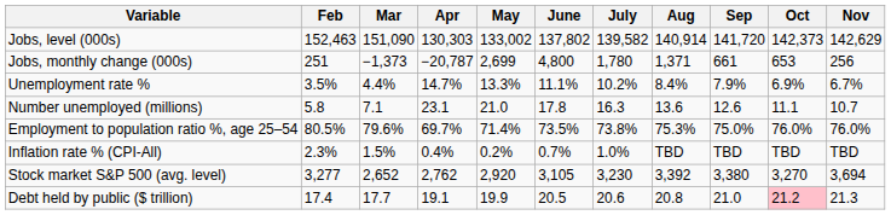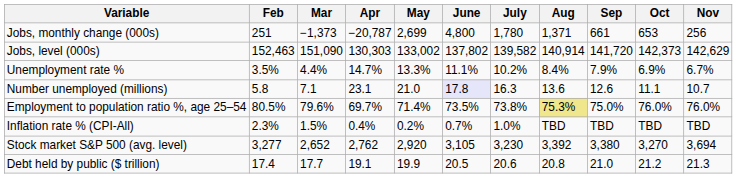 <table class="wikitable" style="margin-left: auto; margin-right: auto; border: none;">
 <tr>
 <th>Variable</th>
 <th>Feb</th>
 <th>Mar</th>
 <th>Apr</th>
 <th>May</th>
 <th>June</th>
 <th>July</th>
 <th>Aug</th>
 <th>Sep</th>
 <th>Oct</th>
 <th>Nov</th>
 </tr>
 <tr>
+<td>Jobs, monthly change (000s)</td>
+<td>251</td>
+<td>−1,373</td>
+<td>−20,787</td>
+<td>2,699</td>
+<td>4,800</td>
+<td>1,780</td>
+<td>1,371</td>
+<td>661</td>
+<td>653</td>
+<td>256</td>
+</tr>
+<tr>
 <td>Jobs, level (000s)</td>
 <td>152,463</td>
 <td>151,090</td>
 <td>130,303</td>
 <td>133,002</td>
 <td>137,802</td>
 <td>139,582</td>
 <td>140,914</td>
 <td>141,720</td>
 <td>142,373</td>
 <td>142,629</td>
-</tr>
-<tr>
-<td>Jobs, monthly change (000s)</td>
-<td>251</td>
-<td>−1,373</td>
-<td>−20,787</td>
-<td>2,699</td>
-<td>4,800</td>
-<td>1,780</td>
-<td>1,371</td>
-<td>661</td>
-<td>653</td>
-<td>256</td>
 </tr>
 <tr>
 <td>Unemployment rate %</td>
 <td>3.5%</td>
 <td>4.4%</td>
 <td>14.7%</td>
 <td>13.3%</td>
 <td>11.1%</td>
 <td>10.2%</td>
 <td>8.4%</td>
 <td>7.9%</td>
 <td>6.9%</td>
 <td>6.7%</td>
 </tr>
 <tr>
 <td>Number unemployed (millions)</td>
 <td>5.8</td>
 <td>7.1</td>
 <td>23.1</td>
 <td>21.0</td>
-<td>17.8</td>
+<td style="background: lavender;">17.8</td>
 <td>16.3</td>
 <td>13.6</td>
 <td>12.6</td>
 <td>11.1</td>
 <td>10.7</td>
 </tr>
 <tr>
 <td>Employment to population ratio %, age 25–54</td>
 <td>80.5%</td>
 <td>79.6%</td>
 <td>69.7%</td>
 <td>71.4%</td>
 <td>73.5%</td>
 <td>73.8%</td>
-<td>75.3%</td>
+<td style="background: khaki;">75.3%</td>
 <td>75.0%</td>
 <td>76.0%</td>
 <td>76.0%</td>
 </tr>
 <tr>
 <td>Inflation rate % (CPI-All)</td>
 <td>2.3%</td>
 <td>1.5%</td>
 <td>0.4%</td>
 <td>0.2%</td>
 <td>0.7%</td>
 <td>1.0%</td>
 <td>TBD</td>
 <td>TBD</td>
 <td>TBD</td>
 <td>TBD</td>
 </tr>
 <tr>
 <td>Stock market S&P 500 (avg. level)</td>
 <td>3,277</td>
 <td>2,652</td>
 <td>2,762</td>
 <td>2,920</td>
 <td>3,105</td>
 <td>3,230</td>
 <td>3,392</td>
 <td>3,380</td>
 <td>3,270</td>
 <td>3,694</td>
 </tr>
 <tr>
 <td>Debt held by public ($ trillion)</td>
 <td>17.4</td>
 <td>17.7</td>
 <td>19.1</td>
 <td>19.9</td>
 <td>20.5</td>
 <td>20.6</td>
 <td>20.8</td>
 <td>21.0</td>
-<td style="background: pink;">21.2</td>
+<td>21.2</td>
 <td>21.3</td>
 </tr>
 </table>
